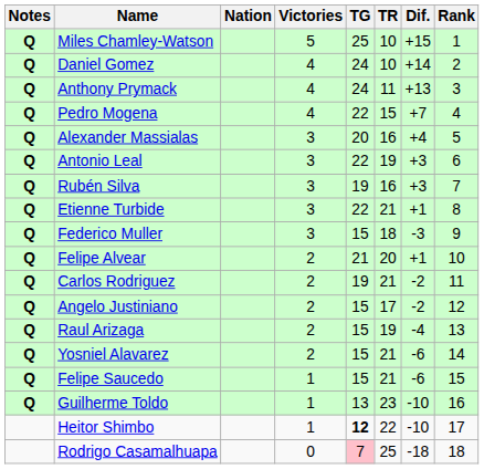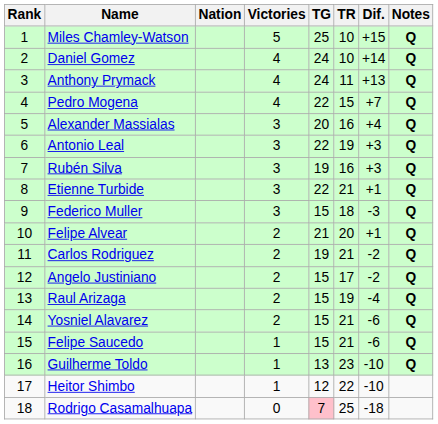 <table class="wikitable sortable" style="text-align:center">
 <tr>
-<th>Notes</th>
+<th>Rank</th>
 <th>Name</th>
 <th>Nation</th>
 <th>Victories</th>
 <th>TG</th>
 <th>TR</th>
 <th>Dif.</th>
-<th>Rank</th>
+<th>Notes</th>
 </tr>
 <tr style="background:#cfc">
-<td><strong>Q</strong></td>
+<td>1</td>
 <td align=left><a href='#'>Miles Chamley-Watson</a></td>
 <td align=left></td>
 <td>5</td>
 <td>25</td>
 <td>10</td>
 <td>+15</td>
-<td>1</td>
+<td><strong>Q</strong></td>
 </tr>
 <tr style="background:#cfc">
-<td><strong>Q</strong></td>
+<td>2</td>
 <td align=left><a href='#'>Daniel Gomez</a></td>
 <td align=left></td>
 <td>4</td>
 <td>24</td>
 <td>10</td>
 <td>+14</td>
-<td>2</td>
+<td><strong>Q</strong></td>
 </tr>
 <tr style="background:#cfc">
-<td><strong>Q</strong></td>
+<td>3</td>
 <td align=left><a href='#'>Anthony Prymack</a></td>
 <td align=left></td>
 <td>4</td>
 <td>24</td>
 <td>11</td>
 <td>+13</td>
-<td>3</td>
+<td><strong>Q</strong></td>
 </tr>
 <tr style="background:#cfc">
-<td><strong>Q</strong></td>
+<td>4</td>
 <td align=left><a href='#'>Pedro Mogena</a></td>
 <td align=left></td>
 <td>4</td>
 <td>22</td>
 <td>15</td>
 <td>+7</td>
-<td>4</td>
+<td><strong>Q</strong></td>
 </tr>
 <tr style="background:#cfc">
-<td><strong>Q</strong></td>
+<td>5</td>
 <td align=left><a href='#'>Alexander Massialas</a></td>
 <td align=left></td>
 <td>3</td>
 <td>20</td>
 <td>16</td>
 <td>+4</td>
-<td>5</td>
+<td><strong>Q</strong></td>
 </tr>
 <tr style="background:#cfc">
-<td><strong>Q</strong></td>
+<td>6</td>
 <td align=left><a href='#'>Antonio Leal</a></td>
 <td align=left></td>
 <td>3</td>
 <td>22</td>
 <td>19</td>
 <td>+3</td>
-<td>6</td>
+<td><strong>Q</strong></td>
 </tr>
 <tr style="background:#cfc">
-<td><strong>Q</strong></td>
+<td>7</td>
 <td align=left><a href='#'>Rubén Silva</a></td>
 <td align=left></td>
 <td>3</td>
 <td>19</td>
 <td>16</td>
 <td>+3</td>
-<td>7</td>
+<td><strong>Q</strong></td>
 </tr>
 <tr style="background:#cfc">
-<td><strong>Q</strong></td>
+<td>8</td>
 <td align=left><a href='#'>Etienne Turbide</a></td>
 <td align=left></td>
 <td>3</td>
 <td>22</td>
 <td>21</td>
 <td>+1</td>
-<td>8</td>
+<td><strong>Q</strong></td>
 </tr>
 <tr style="background:#cfc">
-<td><strong>Q</strong></td>
+<td>9</td>
 <td align=left><a href='#'>Federico Muller</a></td>
 <td align=left></td>
 <td>3</td>
 <td>15</td>
 <td>18</td>
 <td>-3</td>
-<td>9</td>
+<td><strong>Q</strong></td>
 </tr>
 <tr style="background:#cfc">
-<td><strong>Q</strong></td>
+<td>10</td>
 <td align=left><a href='#'>Felipe Alvear</a></td>
 <td align=left></td>
 <td>2</td>
 <td>21</td>
 <td>20</td>
 <td>+1</td>
-<td>10</td>
+<td><strong>Q</strong></td>
 </tr>
 <tr style="background:#cfc">
-<td><strong>Q</strong></td>
+<td>11</td>
 <td align=left><a href='#'>Carlos Rodriguez</a></td>
 <td align=left></td>
 <td>2</td>
 <td>19</td>
 <td>21</td>
 <td>-2</td>
-<td>11</td>
+<td><strong>Q</strong></td>
 </tr>
 <tr style="background:#cfc">
-<td><strong>Q</strong></td>
+<td>12</td>
 <td align=left><a href='#'>Angelo Justiniano</a></td>
 <td align=left></td>
 <td>2</td>
 <td>15</td>
 <td>17</td>
 <td>-2</td>
-<td>12</td>
+<td><strong>Q</strong></td>
 </tr>
 <tr style="background:#cfc">
-<td><strong>Q</strong></td>
+<td>13</td>
 <td align=left><a href='#'>Raul Arizaga</a></td>
 <td align=left></td>
 <td>2</td>
 <td>15</td>
 <td>19</td>
 <td>-4</td>
-<td>13</td>
+<td><strong>Q</strong></td>
 </tr>
 <tr style="background:#cfc">
-<td><strong>Q</strong></td>
+<td>14</td>
 <td align=left><a href='#'>Yosniel Alavarez</a></td>
 <td align=left></td>
 <td>2</td>
 <td>15</td>
 <td>21</td>
 <td>-6</td>
-<td>14</td>
+<td><strong>Q</strong></td>
 </tr>
 <tr style="background:#cfc">
-<td><strong>Q</strong></td>
+<td>15</td>
 <td align=left><a href='#'>Felipe Saucedo</a></td>
 <td align=left></td>
 <td>1</td>
 <td>15</td>
 <td>21</td>
 <td>-6</td>
-<td>15</td>
+<td><strong>Q</strong></td>
 </tr>
 <tr style="background:#cfc">
-<td><strong>Q</strong></td>
+<td>16</td>
 <td align=left><a href='#'>Guilherme Toldo</a></td>
 <td align=left></td>
 <td>1</td>
 <td>13</td>
 <td>23</td>
 <td>-10</td>
-<td>16</td>
+<td><strong>Q</strong></td>
 </tr>
 <tr>
-<td></td>
+<td>17</td>
 <td align=left><a href='#'>Heitor Shimbo</a></td>
 <td align=left></td>
 <td>1</td>
-<td><strong>12</strong></td>
+<td>12</td>
 <td>22</td>
 <td>-10</td>
-<td>17</td>
+<td></td>
 </tr>
 <tr>
-<td></td>
+<td>18</td>
 <td align=left><a href='#'>Rodrigo Casamalhuapa</a></td>
 <td align=left></td>
 <td>0</td>
 <td style="background: pink;">7</td>
 <td>25</td>
 <td>-18</td>
-<td>18</td>
+<td></td>
 </tr>
 </table>
